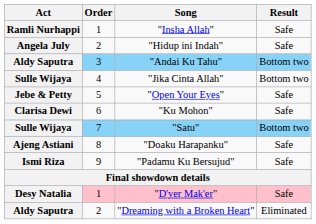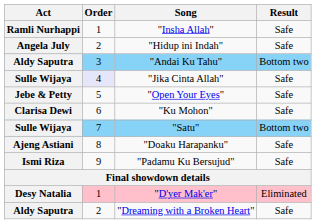 <table class="wikitable plainrowheaders" style="text-align:center;">
 <tr>
 <th scope="col">Act</th>
 <th scope="col">Order</th>
 <th scope="col">Song</th>
 <th scope="col">Result</th>
 </tr>
 <tr>
 <th scope="row">Ramli Nurhappi</th>
 <td>1</td>
 <td>"<a href='#'>Insha Allah</a>"</td>
 <td>Safe</td>
 </tr>
 <tr>
 <th scope="row">Angela July</th>
 <td>2</td>
 <td>"Hidup ini Indah"</td>
 <td>Safe</td>
 </tr>
 <tr style="background:#87D3F8;">
 <th scope="row">Aldy Saputra</th>
 <td>3</td>
 <td>"Andai Ku Tahu"</td>
 <td>Bottom two</td>
 </tr>
 <tr>
 <th scope="row">Sulle Wijaya</th>
-<td>4</td>
+<td style="background: lavender;">4</td>
 <td>"Jika Cinta Allah"</td>
-<td>Bottom two</td>
+<td>Safe</td>
 </tr>
 <tr>
 <th scope="row">Jebe & Petty</th>
 <td>5</td>
 <td>"<a href='#'>Open Your Eyes</a>"</td>
 <td>Safe</td>
 </tr>
 <tr>
 <th scope="row">Clarisa Dewi</th>
 <td>6</td>
 <td>"Ku Mohon"</td>
 <td>Safe</td>
 </tr>
 <tr style="background:#87D3F8;">
 <th scope="row">Sulle Wijaya</th>
 <td>7</td>
 <td>"Satu"</td>
 <td>Bottom two</td>
 </tr>
 <tr>
 <th scope="row">Ajeng Astiani</th>
 <td>8</td>
 <td>"Doaku Harapanku"</td>
 <td>Safe</td>
 </tr>
 <tr>
 <th scope="row">Ismi Riza</th>
 <td>9</td>
 <td>"Padamu Ku Bersujud"</td>
 <td>Safe</td>
 </tr>
 <tr>
 <th colspan="4">Final showdown details</th>
 </tr>
 <tr style="background:pink;">
 <th scope="row">Desy Natalia</th>
 <td>1</td>
 <td>"<a href='#'>D'yer Mak'er</a>"</td>
-<td>Safe</td>
+<td>Eliminated</td>
 </tr>
 <tr>
 <th scope="row">Aldy Saputra</th>
 <td>2</td>
 <td>"<a href='#'>Dreaming with a Broken Heart</a>"</td>
-<td>Eliminated</td>
+<td>Safe</td>
 </tr>
 </table>
